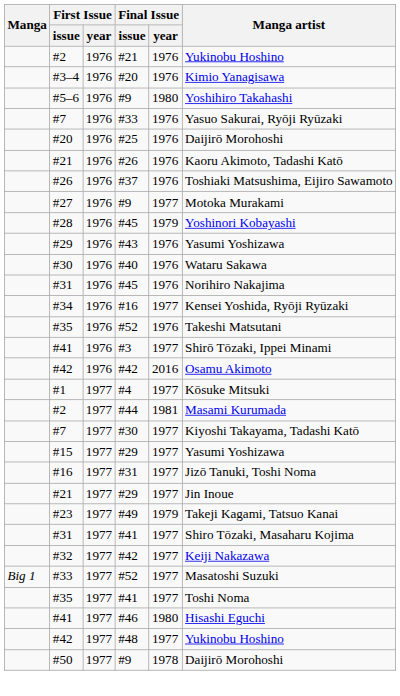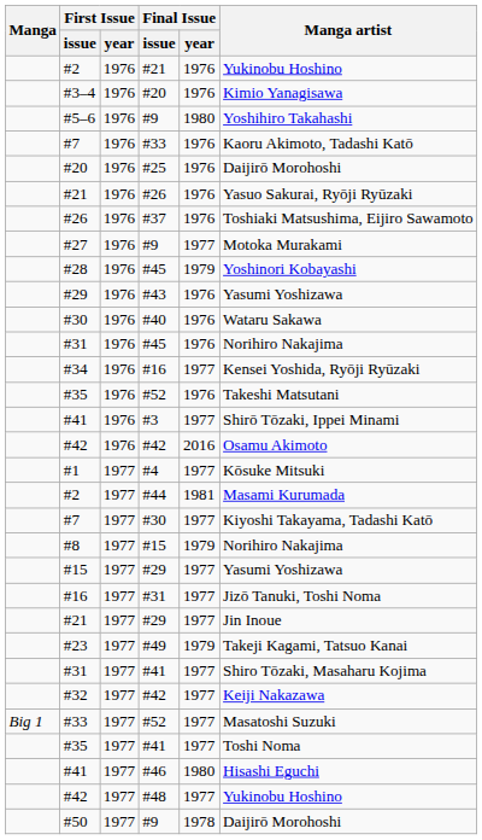 <table class="wikitable sortable">
 <tr>
 <th rowspan="2" scope="col">Manga</th>
 <th colspan="2" scope="col">First Issue</th>
 <th colspan="2" scope="col">Final Issue</th>
 <th rowspan="2" scope="col">Manga artist</th>
 </tr>
 <tr>
 <th scope="col">issue</th>
 <th scope="col">year</th>
 <th scope="col">issue</th>
 <th scope="col">year</th>
 </tr>
 <tr>
 <td></td>
 <td>#2</td>
 <td>1976</td>
 <td>#21</td>
 <td>1976</td>
 <td><a href='#'>Yukinobu Hoshino</a></td>
 </tr>
 <tr>
 <td></td>
 <td>#3–4</td>
 <td>1976</td>
 <td>#20</td>
 <td>1976</td>
 <td><a href='#'>Kimio Yanagisawa</a></td>
 </tr>
 <tr>
 <td></td>
 <td>#5–6</td>
 <td>1976</td>
 <td>#9</td>
 <td>1980</td>
 <td><a href='#'>Yoshihiro Takahashi</a></td>
 </tr>
 <tr>
 <td></td>
 <td>#7</td>
 <td>1976</td>
 <td>#33</td>
 <td>1976</td>
-<td>Yasuo Sakurai, Ryōji Ryūzaki</td>
+<td>Kaoru Akimoto, Tadashi Katō</td>
 </tr>
 <tr>
 <td></td>
 <td>#20</td>
 <td>1976</td>
 <td>#25</td>
 <td>1976</td>
 <td>Daijirō Morohoshi</td>
 </tr>
 <tr>
 <td></td>
 <td>#21</td>
 <td>1976</td>
 <td>#26</td>
 <td>1976</td>
-<td>Kaoru Akimoto, Tadashi Katō</td>
+<td>Yasuo Sakurai, Ryōji Ryūzaki</td>
 </tr>
 <tr>
 <td></td>
 <td>#26</td>
 <td>1976</td>
 <td>#37</td>
 <td>1976</td>
 <td>Toshiaki Matsushima, Eijiro Sawamoto</td>
 </tr>
 <tr>
 <td></td>
 <td>#27</td>
 <td>1976</td>
 <td>#9</td>
 <td>1977</td>
 <td>Motoka Murakami</td>
 </tr>
 <tr>
 <td></td>
 <td>#28</td>
 <td>1976</td>
 <td>#45</td>
 <td>1979</td>
 <td><a href='#'>Yoshinori Kobayashi</a></td>
 </tr>
 <tr>
 <td></td>
 <td>#29</td>
 <td>1976</td>
 <td>#43</td>
 <td>1976</td>
 <td>Yasumi Yoshizawa</td>
 </tr>
 <tr>
 <td></td>
 <td>#30</td>
 <td>1976</td>
 <td>#40</td>
 <td>1976</td>
 <td>Wataru Sakawa</td>
 </tr>
 <tr>
 <td></td>
 <td>#31</td>
 <td>1976</td>
 <td>#45</td>
 <td>1976</td>
 <td>Norihiro Nakajima</td>
 </tr>
 <tr>
 <td></td>
 <td>#34</td>
 <td>1976</td>
 <td>#16</td>
 <td>1977</td>
 <td>Kensei Yoshida, Ryōji Ryūzaki</td>
 </tr>
 <tr>
 <td></td>
 <td>#35</td>
 <td>1976</td>
 <td>#52</td>
 <td>1976</td>
 <td>Takeshi Matsutani</td>
 </tr>
 <tr>
 <td></td>
 <td>#41</td>
 <td>1976</td>
 <td>#3</td>
 <td>1977</td>
 <td>Shirō Tōzaki, Ippei Minami</td>
 </tr>
 <tr>
 <td></td>
 <td>#42</td>
 <td>1976</td>
 <td>#42</td>
 <td>2016</td>
 <td><a href='#'>Osamu Akimoto</a></td>
 </tr>
 <tr>
 <td></td>
 <td>#1</td>
 <td>1977</td>
 <td>#4</td>
 <td>1977</td>
 <td>Kōsuke Mitsuki</td>
 </tr>
 <tr>
 <td></td>
 <td>#2</td>
 <td>1977</td>
 <td>#44</td>
 <td>1981</td>
 <td><a href='#'>Masami Kurumada</a></td>
 </tr>
 <tr>
 <td></td>
 <td>#7</td>
 <td>1977</td>
 <td>#30</td>
 <td>1977</td>
 <td>Kiyoshi Takayama, Tadashi Katō</td>
 </tr>
 <tr>
 <td></td>
+<td>#8</td>
+<td>1977</td>
+<td>#15</td>
+<td>1979</td>
+<td>Norihiro Nakajima</td>
+</tr>
+<tr>
+<td></td>
 <td>#15</td>
 <td>1977</td>
 <td>#29</td>
 <td>1977</td>
 <td>Yasumi Yoshizawa</td>
 </tr>
 <tr>
 <td></td>
 <td>#16</td>
 <td>1977</td>
 <td>#31</td>
 <td>1977</td>
 <td>Jizō Tanuki, Toshi Noma</td>
 </tr>
 <tr>
 <td></td>
 <td>#21</td>
 <td>1977</td>
 <td>#29</td>
 <td>1977</td>
 <td>Jin Inoue</td>
 </tr>
 <tr>
 <td></td>
 <td>#23</td>
 <td>1977</td>
 <td>#49</td>
 <td>1979</td>
 <td>Takeji Kagami, Tatsuo Kanai</td>
 </tr>
 <tr>
 <td></td>
 <td>#31</td>
 <td>1977</td>
 <td>#41</td>
 <td>1977</td>
 <td>Shiro Tōzaki, Masaharu Kojima</td>
 </tr>
 <tr>
 <td></td>
 <td>#32</td>
 <td>1977</td>
 <td>#42</td>
 <td>1977</td>
 <td><a href='#'>Keiji Nakazawa</a></td>
 </tr>
 <tr>
 <td><em>Big 1</em></td>
 <td>#33</td>
 <td>1977</td>
 <td>#52</td>
 <td>1977</td>
 <td>Masatoshi Suzuki</td>
 </tr>
 <tr>
 <td></td>
 <td>#35</td>
 <td>1977</td>
 <td>#41</td>
 <td>1977</td>
 <td>Toshi Noma</td>
 </tr>
 <tr>
 <td></td>
 <td>#41</td>
 <td>1977</td>
 <td>#46</td>
 <td>1980</td>
 <td><a href='#'>Hisashi Eguchi</a></td>
 </tr>
 <tr>
 <td></td>
 <td>#42</td>
 <td>1977</td>
 <td>#48</td>
 <td>1977</td>
 <td><a href='#'>Yukinobu Hoshino</a></td>
 </tr>
 <tr>
 <td></td>
 <td>#50</td>
 <td>1977</td>
 <td>#9</td>
 <td>1978</td>
 <td>Daijirō Morohoshi</td>
 </tr>
 </table>
